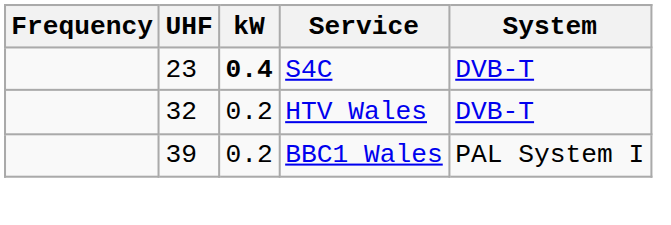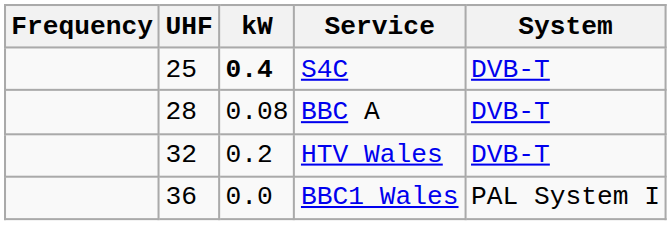 <table class="wikitable sortable">
 <tr>
 <th>Frequency</th>
 <th>UHF</th>
 <th>kW</th>
 <th>Service</th>
 <th>System</th>
 </tr>
 <tr>
 <td></td>
-<td>23</td>
+<td>25</td>
 <td><strong>0.4</strong></td>
 <td><a href='#'>S4C</a></td>
+<td><a href='#'>DVB-T</a></td>
+</tr>
+<tr>
+<td></td>
+<td>28</td>
+<td>0.08</td>
+<td><a href='#'>BBC</a> A</td>
 <td><a href='#'>DVB-T</a></td>
 </tr>
 <tr>
 <td></td>
 <td>32</td>
 <td>0.2</td>
 <td><a href='#'>HTV Wales</a></td>
 <td><a href='#'>DVB-T</a></td>
 </tr>
 <tr>
 <td></td>
-<td>39</td>
-<td>0.2</td>
+<td>36</td>
+<td>0.0</td>
 <td><a href='#'>BBC1 Wales</a></td>
 <td>PAL System I</td>
 </tr>
 </table>
